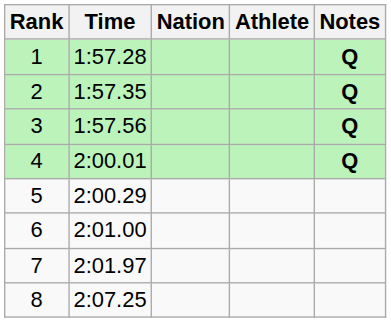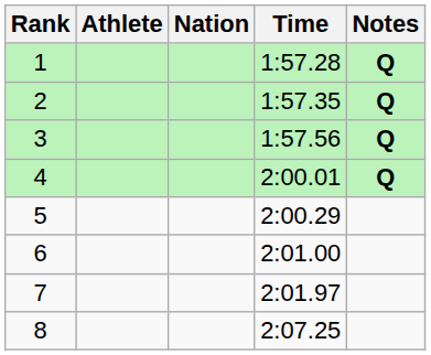 <table class="wikitable sortable" style="text-align:center">
 <tr>
 <th>Rank</th>
+<th>Athlete</th>
+<th>Nation</th>
 <th>Time</th>
-<th>Nation</th>
-<th>Athlete</th>
 <th>Notes</th>
 </tr>
 <tr bgcolor=#bbf3bb>
 <td>1</td>
-<td>1:57.28</td>
 <td align=left></td>
 <td align=left></td>
+<td>1:57.28</td>
 <td><strong>Q</strong></td>
 </tr>
 <tr bgcolor=#bbf3bb>
 <td>2</td>
-<td>1:57.35</td>
 <td align=left></td>
 <td align=left></td>
+<td>1:57.35</td>
 <td><strong>Q</strong></td>
 </tr>
 <tr bgcolor=#bbf3bb>
 <td>3</td>
-<td>1:57.56</td>
 <td align=left></td>
 <td align=left></td>
+<td>1:57.56</td>
 <td><strong>Q</strong></td>
 </tr>
 <tr bgcolor=#bbf3bb>
 <td>4</td>
-<td>2:00.01</td>
 <td align=left></td>
 <td align=left></td>
+<td>2:00.01</td>
 <td><strong>Q</strong></td>
 </tr>
 <tr>
 <td>5</td>
-<td>2:00.29</td>
 <td align=left></td>
 <td align=left></td>
+<td>2:00.29</td>
 <td></td>
 </tr>
 <tr>
 <td>6</td>
-<td>2:01.00</td>
 <td align=left></td>
 <td align=left></td>
+<td>2:01.00</td>
 <td></td>
 </tr>
 <tr>
 <td>7</td>
-<td>2:01.97</td>
 <td align=left></td>
 <td align=left></td>
+<td>2:01.97</td>
 <td></td>
 </tr>
 <tr>
 <td>8</td>
-<td>2:07.25</td>
 <td align=left></td>
 <td align=left></td>
+<td>2:07.25</td>
 <td></td>
 </tr>
 </table>
